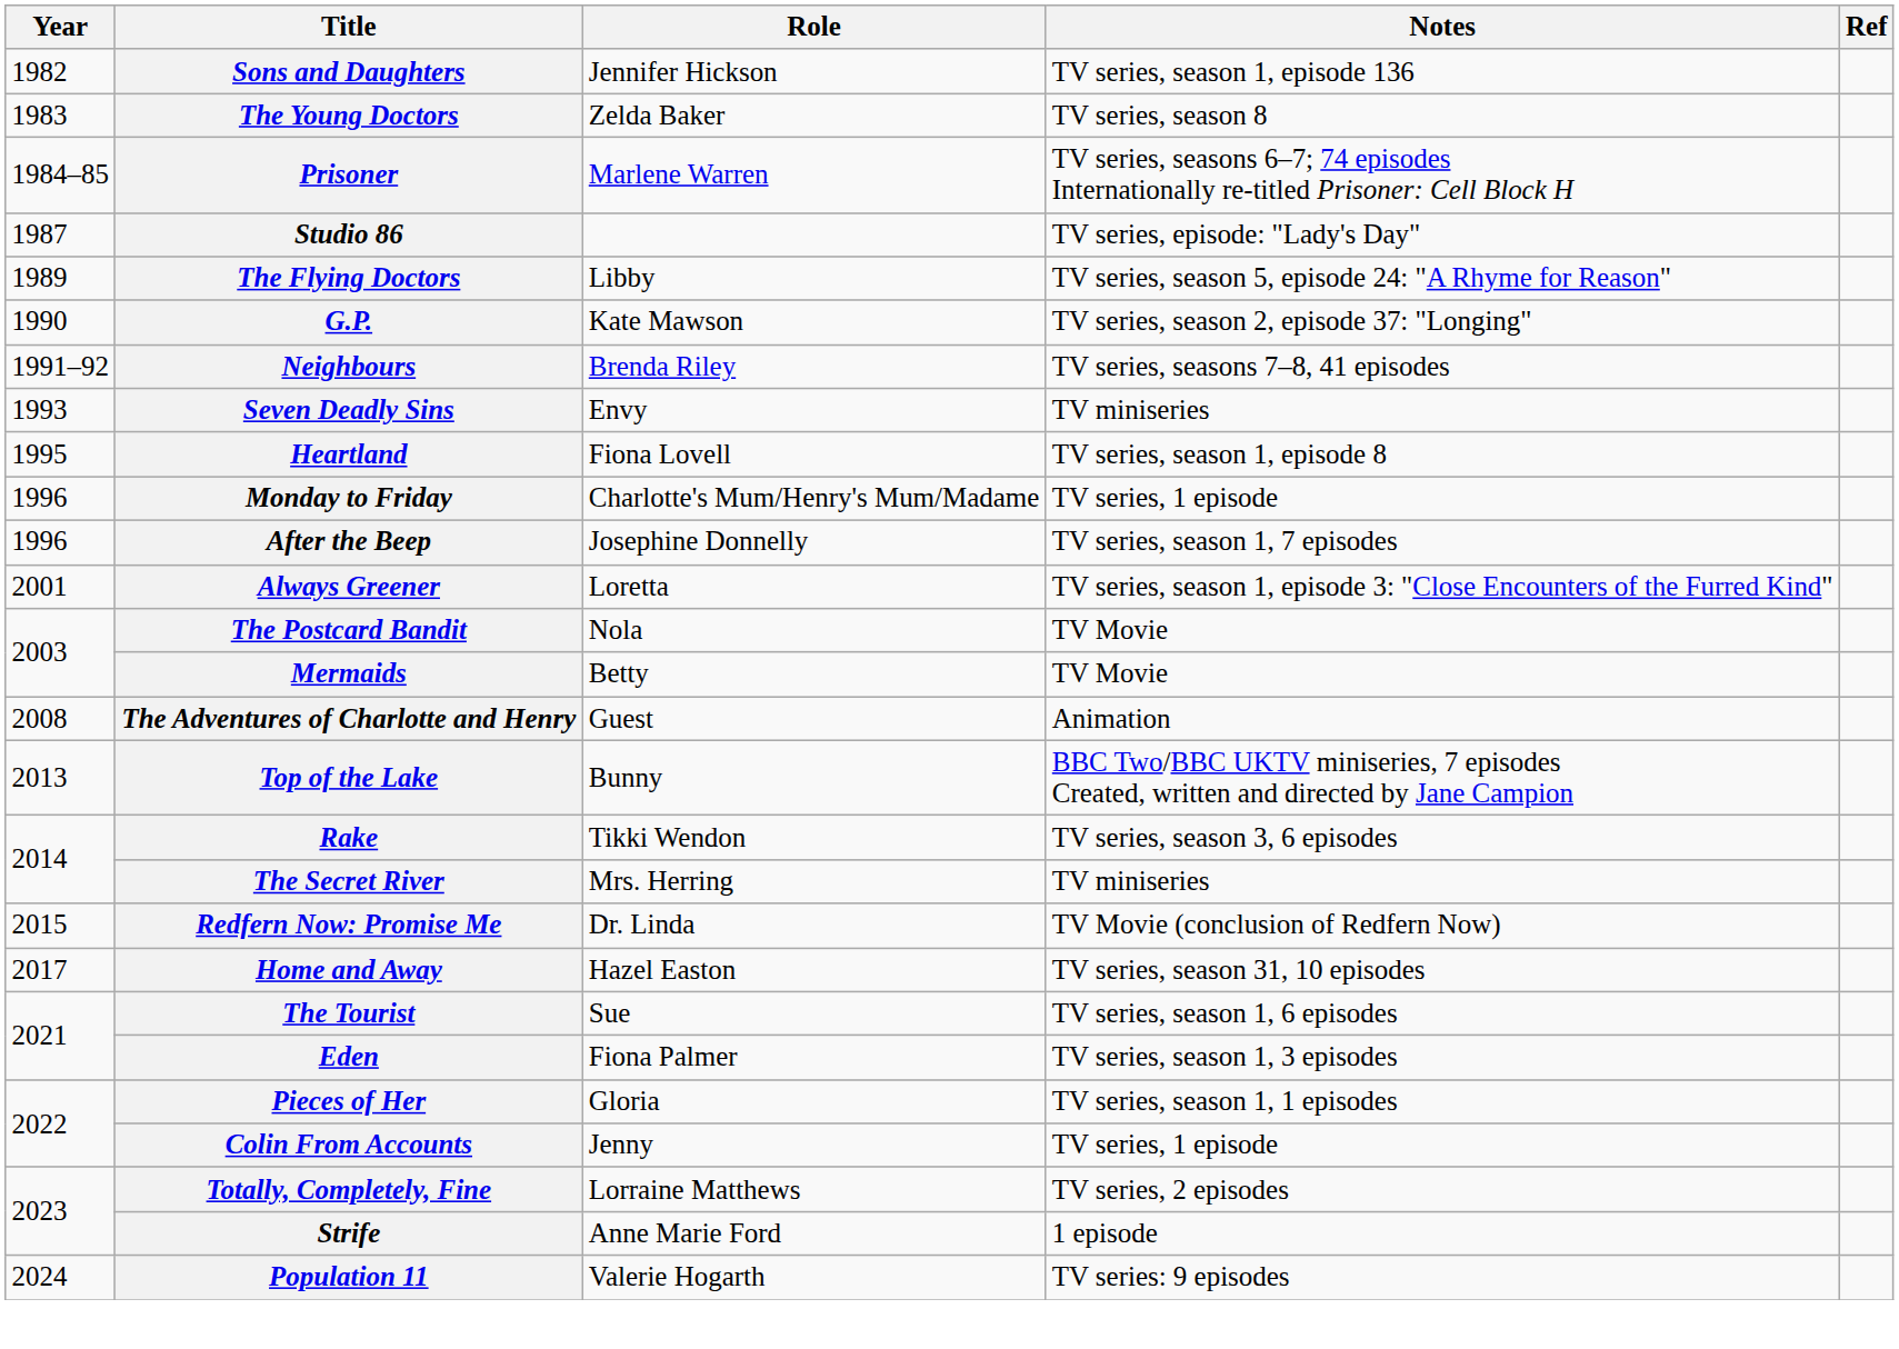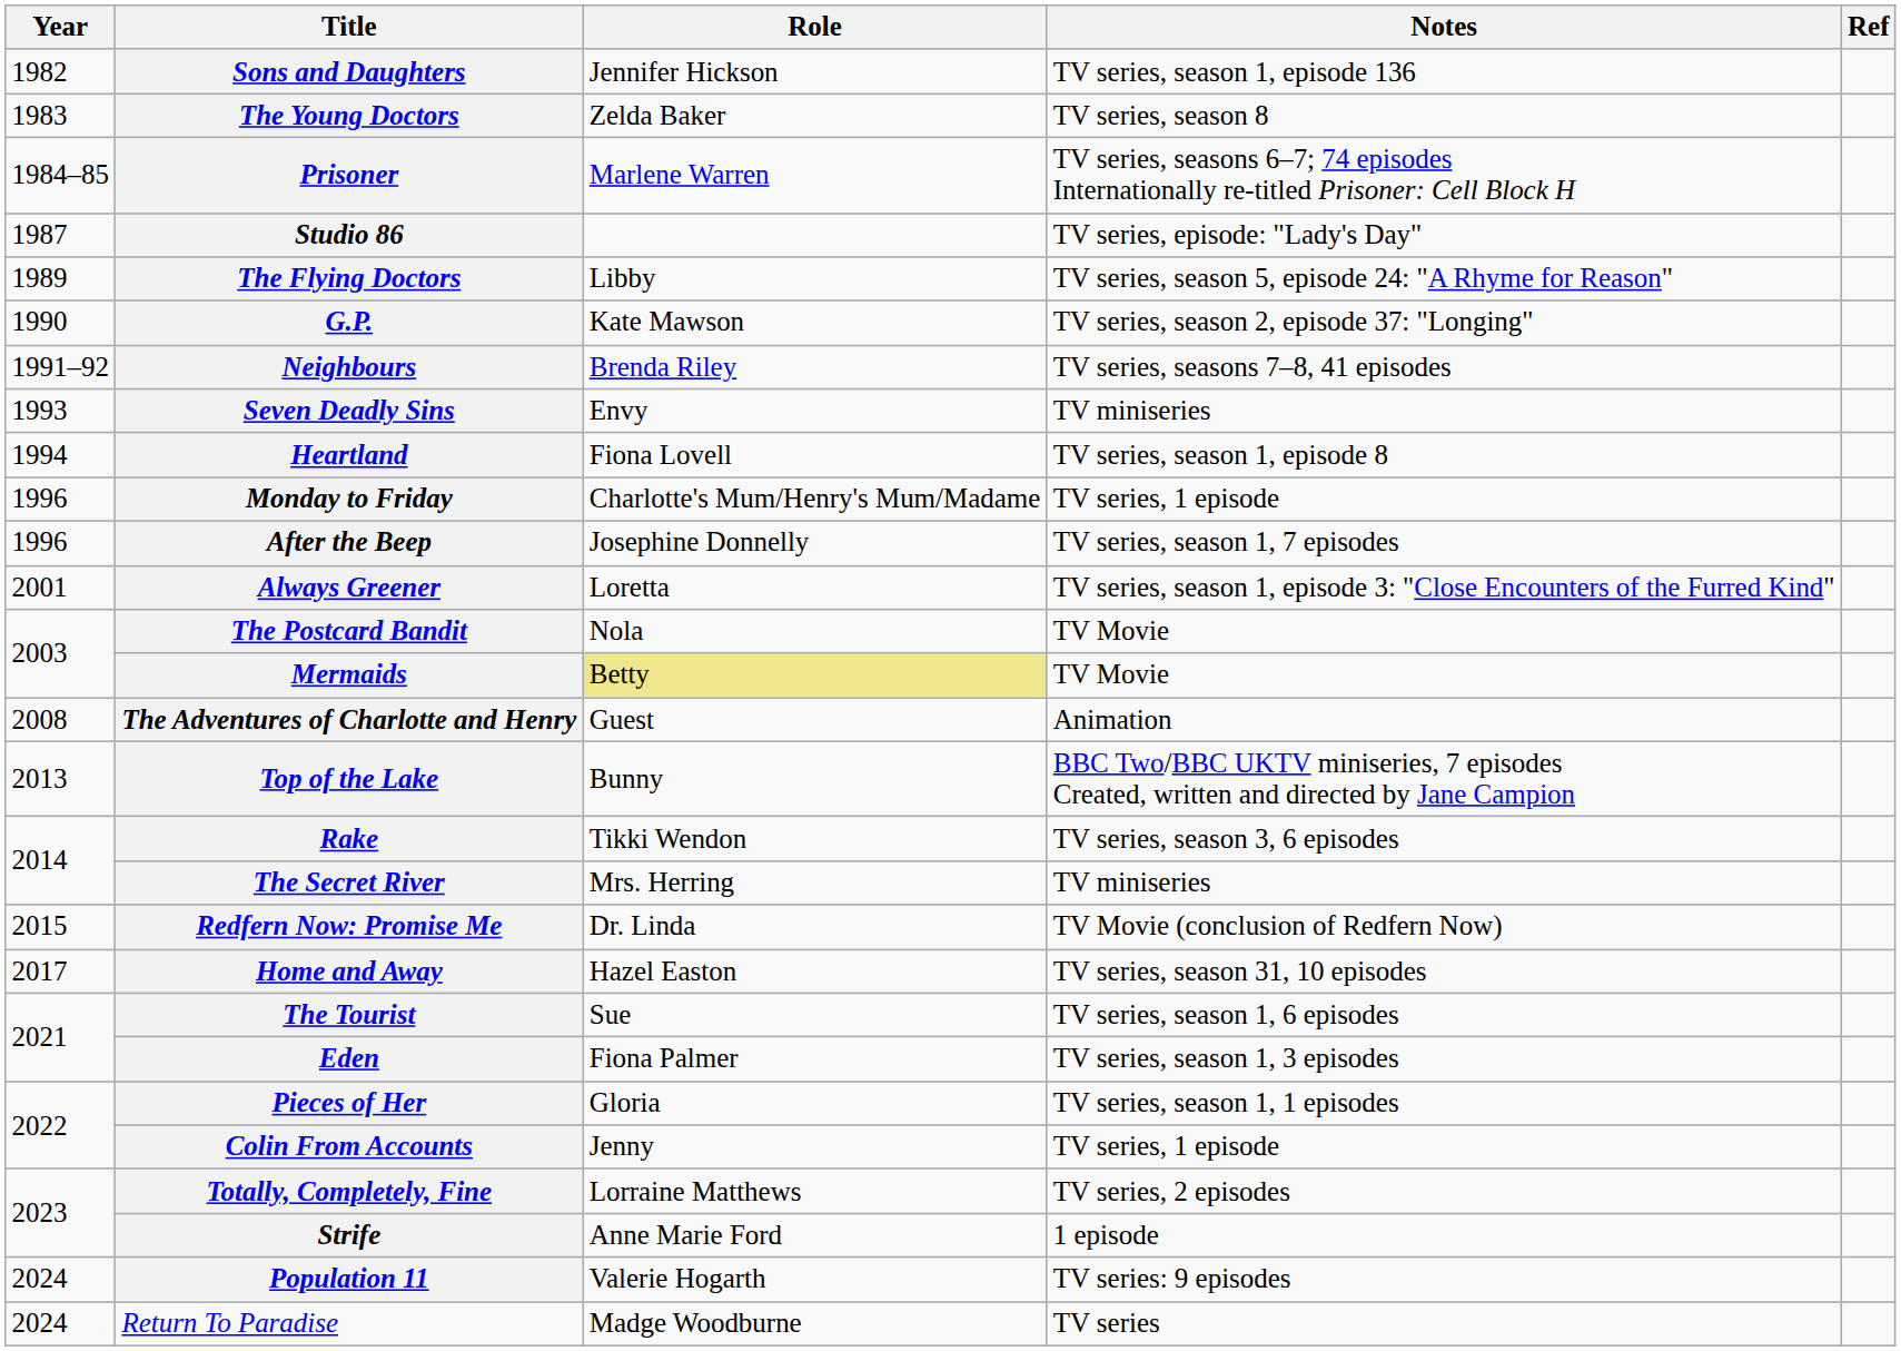 <table class="wikitable plainrowheaders sortable">
 <tr>
 <th scope="col">Year</th>
 <th scope="col">Title</th>
 <th scope="col">Role</th>
 <th scope="col">Notes</th>
 <th>Ref</th>
 </tr>
 <tr>
 <td>1982</td>
 <th scope="row"><em><a href='#'>Sons and Daughters</a></em></th>
 <td>Jennifer Hickson</td>
 <td>TV series, season 1, episode 136</td>
 <td></td>
 </tr>
 <tr>
 <td>1983</td>
 <th scope="row"><em><a href='#'>The Young Doctors</a></em></th>
 <td>Zelda Baker</td>
 <td>TV series, season 8</td>
 <td></td>
 </tr>
 <tr>
 <td>1984–85</td>
 <th scope="row"><em><a href='#'>Prisoner</a></em></th>
 <td><a href='#'>Marlene Warren</a></td>
 <td>TV series, seasons 6–7; <a href='#'>74 episodes</a><br>Internationally re-titled <em>Prisoner: Cell Block H</em></td>
 <td></td>
 </tr>
 <tr>
 <td>1987</td>
 <th scope="row"><em>Studio 86</em></th>
 <td></td>
 <td>TV series, episode: "Lady's Day"</td>
 <td></td>
 </tr>
 <tr>
 <td>1989</td>
 <th scope="row"><em><a href='#'>The Flying Doctors</a></em></th>
 <td>Libby</td>
 <td>TV series, season 5, episode 24: "<a href='#'>A Rhyme for Reason</a>"</td>
 <td></td>
 </tr>
 <tr>
 <td>1990</td>
 <th scope="row"><em><a href='#'>G.P.</a></em></th>
 <td>Kate Mawson</td>
 <td>TV series, season 2, episode 37: "Longing"</td>
 <td></td>
 </tr>
 <tr>
 <td>1991–92</td>
 <th scope="row"><em><a href='#'>Neighbours</a></em></th>
 <td><a href='#'>Brenda Riley</a></td>
 <td>TV series, seasons 7–8, 41 episodes</td>
 <td></td>
 </tr>
 <tr>
 <td>1993</td>
 <th scope="row"><em><a href='#'>Seven Deadly Sins</a></em></th>
 <td>Envy</td>
 <td>TV miniseries</td>
 <td></td>
 </tr>
 <tr>
-<td>1995</td>
+<td>1994</td>
 <th scope="row"><em><a href='#'>Heartland</a></em></th>
 <td>Fiona Lovell</td>
 <td>TV series, season 1, episode 8</td>
 <td></td>
 </tr>
 <tr>
 <td>1996</td>
 <th scope="row"><em>Monday to Friday</em></th>
 <td>Charlotte's Mum/Henry's Mum/Madame</td>
 <td>TV series, 1 episode</td>
 <td></td>
 </tr>
 <tr>
 <td>1996</td>
 <th scope="row"><em>After the Beep</em></th>
 <td>Josephine Donnelly</td>
 <td>TV series, season 1, 7 episodes</td>
 <td></td>
 </tr>
 <tr>
 <td>2001</td>
 <th scope="row"><em><a href='#'>Always Greener</a></em></th>
 <td>Loretta</td>
 <td>TV series, season 1, episode 3: "<a href='#'>Close Encounters of the Furred Kind</a>"</td>
 <td></td>
 </tr>
 <tr>
 <td rowspan="2">2003</td>
 <th scope="row"><em><a href='#'>The Postcard Bandit</a></em></th>
 <td>Nola</td>
 <td>TV Movie</td>
 <td></td>
 </tr>
 <tr>
 <th scope="row"><em><a href='#'>Mermaids</a></em></th>
-<td>Betty</td>
+<td style="background: khaki;">Betty</td>
 <td>TV Movie</td>
 <td></td>
 </tr>
 <tr>
 <td>2008</td>
 <th scope="row"><em>The Adventures of Charlotte and Henry</em></th>
 <td>Guest</td>
 <td>Animation</td>
 <td></td>
 </tr>
 <tr>
 <td>2013</td>
 <th scope="row"><em><a href='#'>Top of the Lake</a></em></th>
 <td>Bunny</td>
 <td><a href='#'>BBC Two</a>/<a href='#'>BBC UKTV</a> miniseries, 7 episodes<br>Created, written and directed by <a href='#'>Jane Campion</a></td>
 <td></td>
 </tr>
 <tr>
 <td rowspan="2">2014</td>
 <th scope="row"><em><a href='#'>Rake</a></em></th>
 <td>Tikki Wendon</td>
 <td>TV series, season 3, 6 episodes</td>
 <td></td>
 </tr>
 <tr>
 <th scope="row"><em><a href='#'>The Secret River</a></em></th>
 <td>Mrs. Herring</td>
 <td>TV miniseries</td>
 <td></td>
 </tr>
 <tr>
 <td>2015</td>
 <th scope="row"><em><a href='#'>Redfern Now: Promise Me</a></em></th>
 <td>Dr. Linda</td>
 <td>TV Movie (conclusion of Redfern Now)</td>
 <td></td>
 </tr>
 <tr>
 <td rowspan="1">2017</td>
 <th scope="row"><em><a href='#'>Home and Away</a></em></th>
 <td>Hazel Easton</td>
 <td>TV series, season 31, 10 episodes</td>
 <td></td>
 </tr>
 <tr>
 <td rowspan="2">2021</td>
 <th scope="row"><em> <a href='#'>The Tourist</a></em></th>
 <td>Sue</td>
 <td>TV series, season 1, 6 episodes</td>
 <td></td>
 </tr>
 <tr>
 <th scope="row"><em><a href='#'>Eden</a></em></th>
 <td>Fiona Palmer</td>
 <td>TV series, season 1, 3 episodes</td>
 <td></td>
 </tr>
 <tr>
 <td rowspan="2">2022</td>
 <th scope="row"><a href='#'><em>Pieces of Her</em></a></th>
 <td>Gloria</td>
 <td>TV series, season 1, 1 episodes</td>
 <td></td>
 </tr>
 <tr>
 <th scope="row"><em><a href='#'>Colin From Accounts</a></em></th>
 <td>Jenny</td>
 <td>TV series, 1 episode</td>
 <td></td>
 </tr>
 <tr>
 <td rowspan="2">2023</td>
 <th scope="row"><em><a href='#'>Totally, Completely, Fine</a></em></th>
 <td>Lorraine Matthews</td>
 <td>TV series, 2 episodes</td>
 <td></td>
 </tr>
 <tr>
 <th scope="row"><em>Strife</em></th>
 <td>Anne Marie Ford</td>
 <td>1 episode</td>
 <td></td>
 </tr>
 <tr>
 <td>2024</td>
 <th scope="row"><em><a href='#'>Population 11</a></em></th>
 <td>Valerie Hogarth</td>
 <td>TV series: 9 episodes</td>
 <td></td>
 </tr>
+<tr>
+<td>2024</td>
+<td><em><a href='#'>Return To Paradise</a></em></td>
+<td>Madge Woodburne</td>
+<td>TV series</td>
+<td></td>
+</tr>
 </table>
